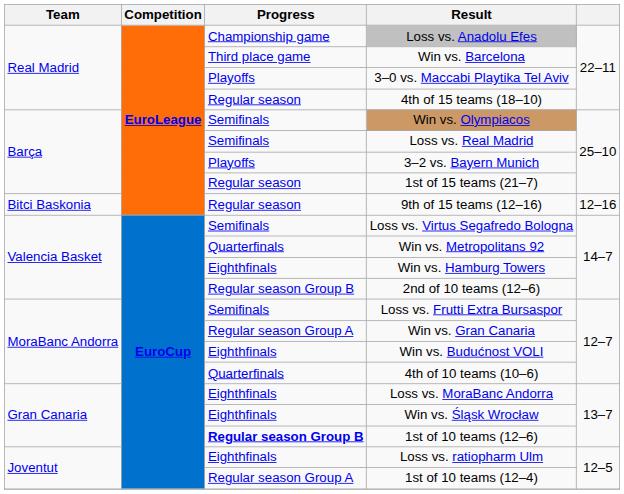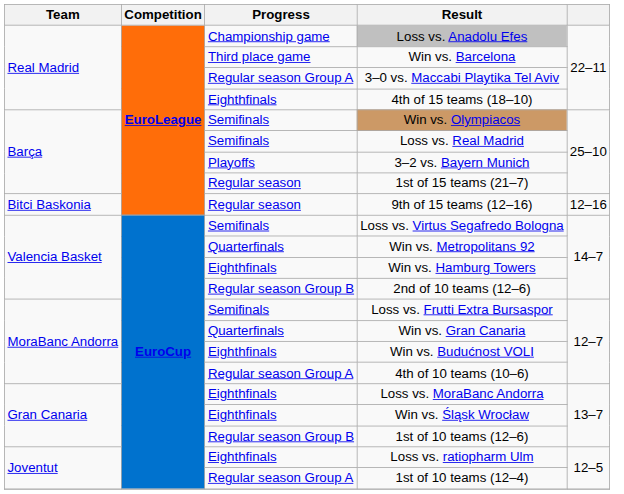 <table class="wikitable sortable">
 <tr>
 <th>Team</th>
 <th>Competition</th>
 <th>Progress</th>
 <th>Result</th>
 <th></th>
 </tr>
 <tr>
 <td rowspan="4"><a href='#'>Real Madrid</a></td>
 <td rowspan="9" style="background:#ff6d09;color:#ffffff;text-align:center"><strong><a href='#'><span>EuroLeague</span></a></strong></td>
 <td><a href='#'>Championship game</a></td>
 <td style="background:#C0C0C0;text-align:center">Loss vs.  <a href='#'>Anadolu Efes</a></td>
 <td rowspan="4" style="text-align:center">22–11</td>
 </tr>
 <tr>
 <td><a href='#'>Third place game</a></td>
 <td style="text-align:center">Win vs.  <a href='#'>Barcelona</a></td>
 </tr>
 <tr>
-<td><a href='#'>Playoffs</a></td>
+<td><a href='#'>Regular season Group A</a></td>
 <td style="text-align:center">3–0 vs.  <a href='#'>Maccabi Playtika Tel Aviv</a></td>
 </tr>
 <tr>
-<td><a href='#'>Regular season</a></td>
+<td><a href='#'>Eighthfinals</a></td>
 <td style="text-align:center">4th of 15 teams (18–10)</td>
 </tr>
 <tr>
 <td rowspan="4"><a href='#'>Barça</a></td>
 <td><a href='#'>Semifinals</a></td>
 <td style="background-color:#C96;text-align:center">Win vs.  <a href='#'>Olympiacos</a></td>
 <td rowspan="4" style="text-align:center">25–10</td>
 </tr>
 <tr>
 <td><a href='#'>Semifinals</a></td>
 <td style="text-align:center">Loss vs.  <a href='#'>Real Madrid</a></td>
 </tr>
 <tr>
 <td><a href='#'>Playoffs</a></td>
 <td style="text-align:center">3–2 vs.  <a href='#'>Bayern Munich</a></td>
 </tr>
 <tr>
 <td><a href='#'>Regular season</a></td>
 <td style="text-align:center">1st of 15 teams (21–7)</td>
 </tr>
 <tr>
 <td><a href='#'>Bitci Baskonia</a></td>
 <td><a href='#'>Regular season</a></td>
 <td style="text-align:center">9th of 15 teams (12–16)</td>
 <td style="text-align:center">12–16</td>
 </tr>
 <tr>
 <td rowspan="4"><a href='#'>Valencia Basket</a></td>
 <td rowspan="13" style="background-color:#0072CE;color:white;text-align:center"><strong><a href='#'><span>EuroCup</span></a></strong></td>
 <td><a href='#'>Semifinals</a></td>
 <td style="text-align:center">Loss vs.  <a href='#'>Virtus Segafredo Bologna</a></td>
 <td rowspan="4" style="text-align:center">14–7</td>
 </tr>
 <tr>
 <td><a href='#'>Quarterfinals</a></td>
 <td style="text-align:center">Win vs.  <a href='#'>Metropolitans 92</a></td>
 </tr>
 <tr>
 <td><a href='#'>Eighthfinals</a></td>
 <td style="text-align:center">Win vs.  <a href='#'>Hamburg Towers</a></td>
 </tr>
 <tr>
 <td><a href='#'>Regular season Group B</a></td>
 <td style="text-align:center">2nd of 10 teams (12–6)</td>
 </tr>
 <tr>
 <td rowspan="4"><a href='#'>MoraBanc Andorra</a></td>
 <td><a href='#'>Semifinals</a></td>
 <td style="text-align:center">Loss vs.  <a href='#'>Frutti Extra Bursaspor</a></td>
 <td rowspan="4" style="text-align:center">12–7</td>
 </tr>
 <tr>
-<td><a href='#'>Regular season Group A</a></td>
+<td><a href='#'>Quarterfinals</a></td>
 <td style="text-align:center">Win vs.  <a href='#'>Gran Canaria</a></td>
 </tr>
 <tr>
 <td><a href='#'>Eighthfinals</a></td>
 <td style="text-align:center">Win vs.  <a href='#'>Budućnost VOLI</a></td>
 </tr>
 <tr>
-<td><a href='#'>Quarterfinals</a></td>
+<td><a href='#'>Regular season Group A</a></td>
 <td style="text-align:center">4th of 10 teams (10–6)</td>
 </tr>
 <tr>
 <td rowspan="3"><a href='#'>Gran Canaria</a></td>
 <td><a href='#'>Eighthfinals</a></td>
 <td style="text-align:center">Loss vs.  <a href='#'>MoraBanc Andorra</a></td>
 <td rowspan="3" style="text-align:center">13–7</td>
 </tr>
 <tr>
 <td><a href='#'>Eighthfinals</a></td>
 <td style="text-align:center">Win vs.  <a href='#'>Śląsk Wrocław</a></td>
 </tr>
 <tr>
-<td><strong><a href='#'>Regular season Group B</a></strong></td>
+<td><a href='#'>Regular season Group B</a></td>
 <td style="text-align:center">1st of 10 teams (12–6)</td>
 </tr>
 <tr>
 <td rowspan="2"><a href='#'>Joventut</a></td>
 <td><a href='#'>Eighthfinals</a></td>
 <td style="text-align:center">Loss vs.  <a href='#'>ratiopharm Ulm</a></td>
 <td rowspan="2" style="text-align:center">12–5</td>
 </tr>
 <tr>
 <td><a href='#'>Regular season Group A</a></td>
 <td style="text-align:center">1st of 10 teams (12–4)</td>
 </tr>
 <tr>
 </tr>
 </table>
